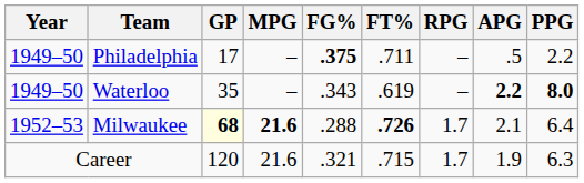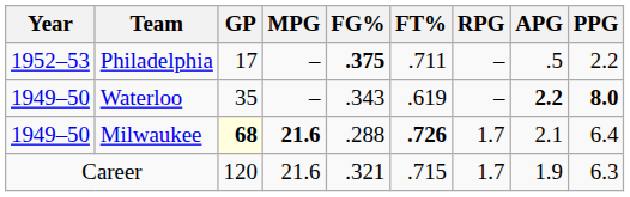 <table class="wikitable sortable" style="font-size:95%; text-align:right;">
 <tr>
 <th>Year</th>
 <th>Team</th>
 <th>GP</th>
 <th>MPG</th>
 <th>FG%</th>
 <th>FT%</th>
 <th>RPG</th>
 <th>APG</th>
 <th>PPG</th>
 </tr>
 <tr>
-<td style="text-align:left;"><a href='#'>1949–50</a></td>
+<td style="text-align:left;"><a href='#'>1952–53</a></td>
 <td style="text-align:left;"><a href='#'>Philadelphia</a></td>
 <td>17</td>
 <td>–</td>
 <td><strong>.375</strong></td>
 <td>.711</td>
 <td>–</td>
 <td>.5</td>
 <td>2.2</td>
 </tr>
 <tr>
 <td style="text-align:left;"><a href='#'>1949–50</a></td>
 <td style="text-align:left;"><a href='#'>Waterloo</a></td>
 <td>35</td>
 <td>–</td>
 <td>.343</td>
 <td>.619</td>
 <td>–</td>
 <td><strong>2.2</strong></td>
 <td><strong>8.0</strong></td>
 </tr>
 <tr>
-<td style="text-align:left;"><a href='#'>1952–53</a></td>
+<td style="text-align:left;"><a href='#'>1949–50</a></td>
 <td style="text-align:left;"><a href='#'>Milwaukee</a></td>
 <td style="background: lightyellow;"><strong>68</strong></td>
 <td><strong>21.6</strong></td>
 <td>.288</td>
 <td><strong>.726</strong></td>
 <td>1.7</td>
 <td>2.1</td>
 <td>6.4</td>
 </tr>
 <tr class="sortbottom">
 <td style="text-align:center;" colspan="2">Career</td>
 <td>120</td>
 <td>21.6</td>
 <td>.321</td>
 <td>.715</td>
 <td>1.7</td>
 <td>1.9</td>
 <td>6.3</td>
 </tr>
 </table>
